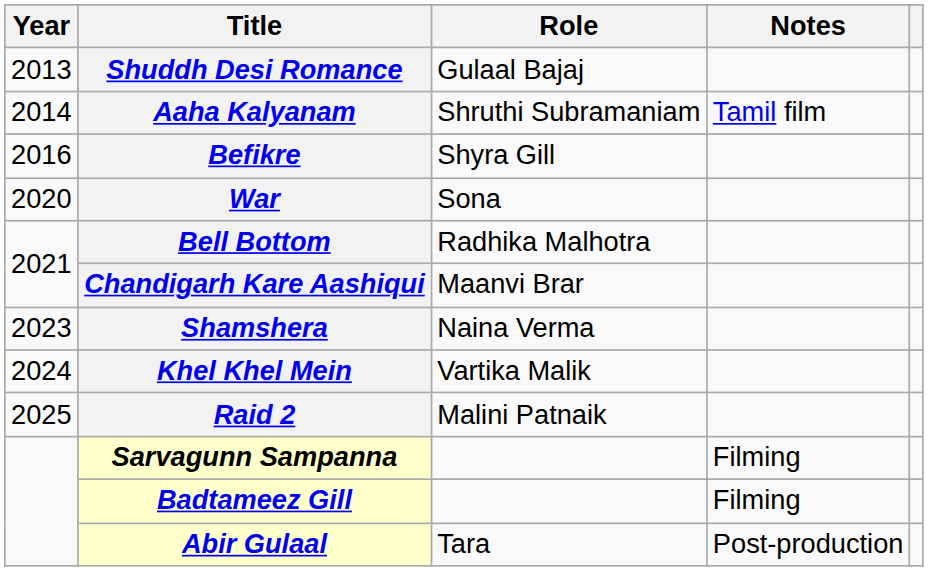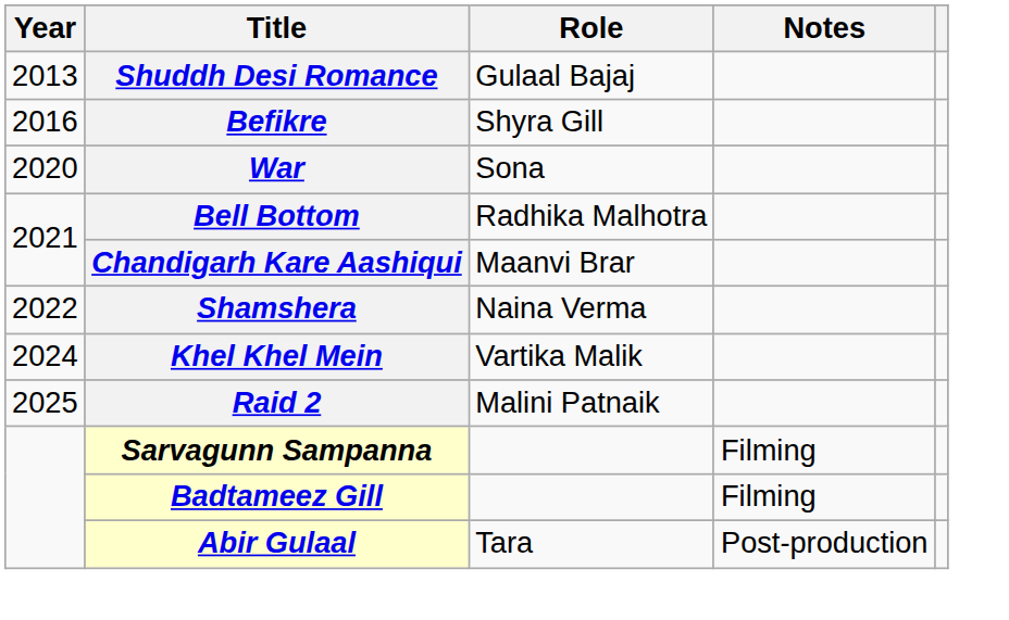 <table class="wikitable sortable plainrowheaders">
 <tr style="background:#ccc; text-align:center;">
 <th scope="col">Year</th>
 <th scope="col">Title</th>
 <th scope="col">Role</th>
 <th scope="col">Notes</th>
 <th class="unsortable" scope="col"></th>
 </tr>
 <tr>
 <td>2013</td>
 <th scope="row"><em><a href='#'>Shuddh Desi Romance</a></em></th>
 <td>Gulaal Bajaj</td>
 <td></td>
-<td></td>
-</tr>
-<tr>
-<td>2014</td>
-<th scope="row"><em><a href='#'>Aaha Kalyanam</a></em></th>
-<td>Shruthi Subramaniam</td>
-<td><a href='#'>Tamil</a> film</td>
 <td></td>
 </tr>
 <tr>
 <td>2016</td>
 <th scope="row"><em><a href='#'>Befikre</a></em></th>
 <td>Shyra Gill</td>
 <td></td>
 <td></td>
 </tr>
 <tr>
 <td>2020</td>
 <th scope="row"><em><a href='#'>War</a></em></th>
 <td>Sona</td>
 <td></td>
 <td></td>
 </tr>
 <tr>
 <td rowspan="2">2021</td>
 <th scope="row"><em><a href='#'>Bell Bottom</a></em></th>
 <td>Radhika Malhotra</td>
 <td></td>
 <td></td>
 </tr>
 <tr>
 <th scope="row"><em><a href='#'>Chandigarh Kare Aashiqui</a></em></th>
 <td>Maanvi Brar</td>
 <td></td>
 <td></td>
 </tr>
 <tr>
-<td>2023</td>
+<td>2022</td>
 <th scope="row"><em><a href='#'>Shamshera</a></em></th>
 <td>Naina Verma</td>
 <td></td>
 <td></td>
 </tr>
 <tr>
 <td>2024</td>
 <th scope="row"><em><a href='#'>Khel Khel Mein</a></em></th>
 <td>Vartika Malik</td>
 <td></td>
 <td style="text-align:center;"></td>
 </tr>
 <tr>
 <td rowspan="1">2025</td>
 <th scope="row"><em><a href='#'>Raid 2</a></em></th>
 <td>Malini Patnaik</td>
 <td></td>
 <td style="text-align:center;"></td>
 </tr>
 <tr>
 <td rowspan="3"></td>
 <th scope="row"  style="background:#FFFFCC;"><em>Sarvagunn Sampanna</em> </th>
 <td></td>
 <td>Filming</td>
 <td style="text-align:center;"></td>
 </tr>
 <tr>
 <th scope="row" style="background:#FFFFCC;"><em><a href='#'>Badtameez Gill</a></em> </th>
 <td></td>
 <td>Filming</td>
 <td style="text-align:center;"></td>
 </tr>
 <tr>
 <th scope="row"  style="background:#FFFFCC;"><em><a href='#'>Abir Gulaal</a></em> </th>
 <td>Tara</td>
 <td>Post-production</td>
 <td style="text-align:center;"></td>
 </tr>
 </table>
